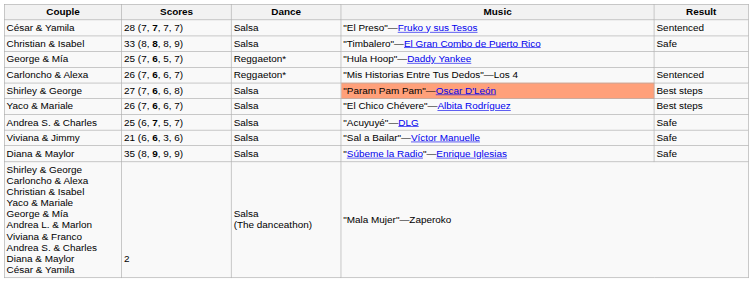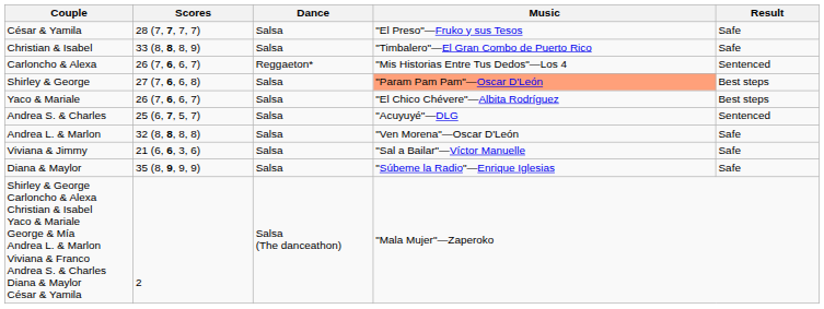 <table class="wikitable sortable" style="width:95%; white-space:nowrap">
 <tr>
 <th style="width:15%;">Couple</th>
 <th style="width:14%;">Scores</th>
 <th style="width:14%;">Dance</th>
 <th style="width:40%;">Music</th>
 <th style="width:12%;">Result</th>
 </tr>
 <tr>
 <td>César & Yamila</td>
 <td>28 (7, <strong>7</strong>, 7, 7)</td>
 <td>Salsa</td>
 <td>"El Preso"—<a href='#'>Fruko y sus Tesos</a></td>
-<td>Sentenced</td>
+<td>Safe</td>
 </tr>
 <tr>
 <td>Christian & Isabel</td>
 <td>33 (8, <strong>8</strong>, 8, 9)</td>
 <td>Salsa</td>
 <td>"Timbalero"—<a href='#'>El Gran Combo de Puerto Rico</a></td>
 <td>Safe</td>
-</tr>
-<tr>
-<td>George & Mía</td>
-<td>25 (7, <strong>6</strong>, 5, 7)</td>
-<td>Reggaeton*</td>
-<td>"Hula Hoop"—<a href='#'>Daddy Yankee</a></td>
-<td></td>
 </tr>
 <tr>
 <td>Carloncho & Alexa</td>
 <td>26 (7, <strong>6</strong>, 6, 7)</td>
 <td>Reggaeton*</td>
 <td>"Mis Historias Entre Tus Dedos"—Los 4</td>
 <td>Sentenced</td>
 </tr>
 <tr>
 <td>Shirley & George</td>
 <td>27 (7, <strong>6</strong>, 6, 8)</td>
 <td>Salsa</td>
 <td style="background: lightsalmon;">"Param Pam Pam"—<a href='#'>Oscar D'León</a></td>
 <td>Best steps</td>
 </tr>
 <tr>
 <td>Yaco & Mariale</td>
 <td>26 (7, <strong>6</strong>, 6, 7)</td>
 <td>Salsa</td>
 <td>"El Chico Chévere"—<a href='#'>Albita Rodríguez</a></td>
 <td>Best steps</td>
 </tr>
 <tr>
 <td>Andrea S. & Charles</td>
 <td>25 (6, <strong>7</strong>, 5, 7)</td>
 <td>Salsa</td>
 <td>"Acuyuyé"—<a href='#'>DLG</a></td>
+<td>Sentenced</td>
+</tr>
+<tr>
+<td>Andrea L. & Marlon</td>
+<td>32 (8, <strong>8</strong>, 8, 8)</td>
+<td>Salsa</td>
+<td>"Ven Morena"—Oscar D'León</td>
 <td>Safe</td>
 </tr>
 <tr>
 <td>Viviana & Jimmy</td>
 <td>21 (6, <strong>6</strong>, 3, 6)</td>
 <td>Salsa</td>
 <td>"Sal a Bailar"—<a href='#'>Víctor Manuelle</a></td>
 <td>Safe</td>
 </tr>
 <tr>
 <td>Diana & Maylor</td>
 <td>35 (8, <strong>9</strong>, 9, 9)</td>
 <td>Salsa</td>
 <td>"<a href='#'>Súbeme la Radio</a>"—<a href='#'>Enrique Iglesias</a></td>
 <td>Safe</td>
 </tr>
 <tr>
 <td>Shirley & George<br>Carloncho & Alexa<br>Christian & Isabel<br>Yaco & Mariale<br>George & Mía<br>Andrea L. & Marlon<br>Viviana & Franco<br>Andrea S. & Charles<br>Diana & Maylor<br>César & Yamila</td>
 <td valign="top"><br><br><br><br><br><br><br><br>2</td>
 <td>Salsa<br>(The danceathon)</td>
 <td colspan=2>"Mala Mujer"—Zaperoko</td>
 </tr>
 </table>
